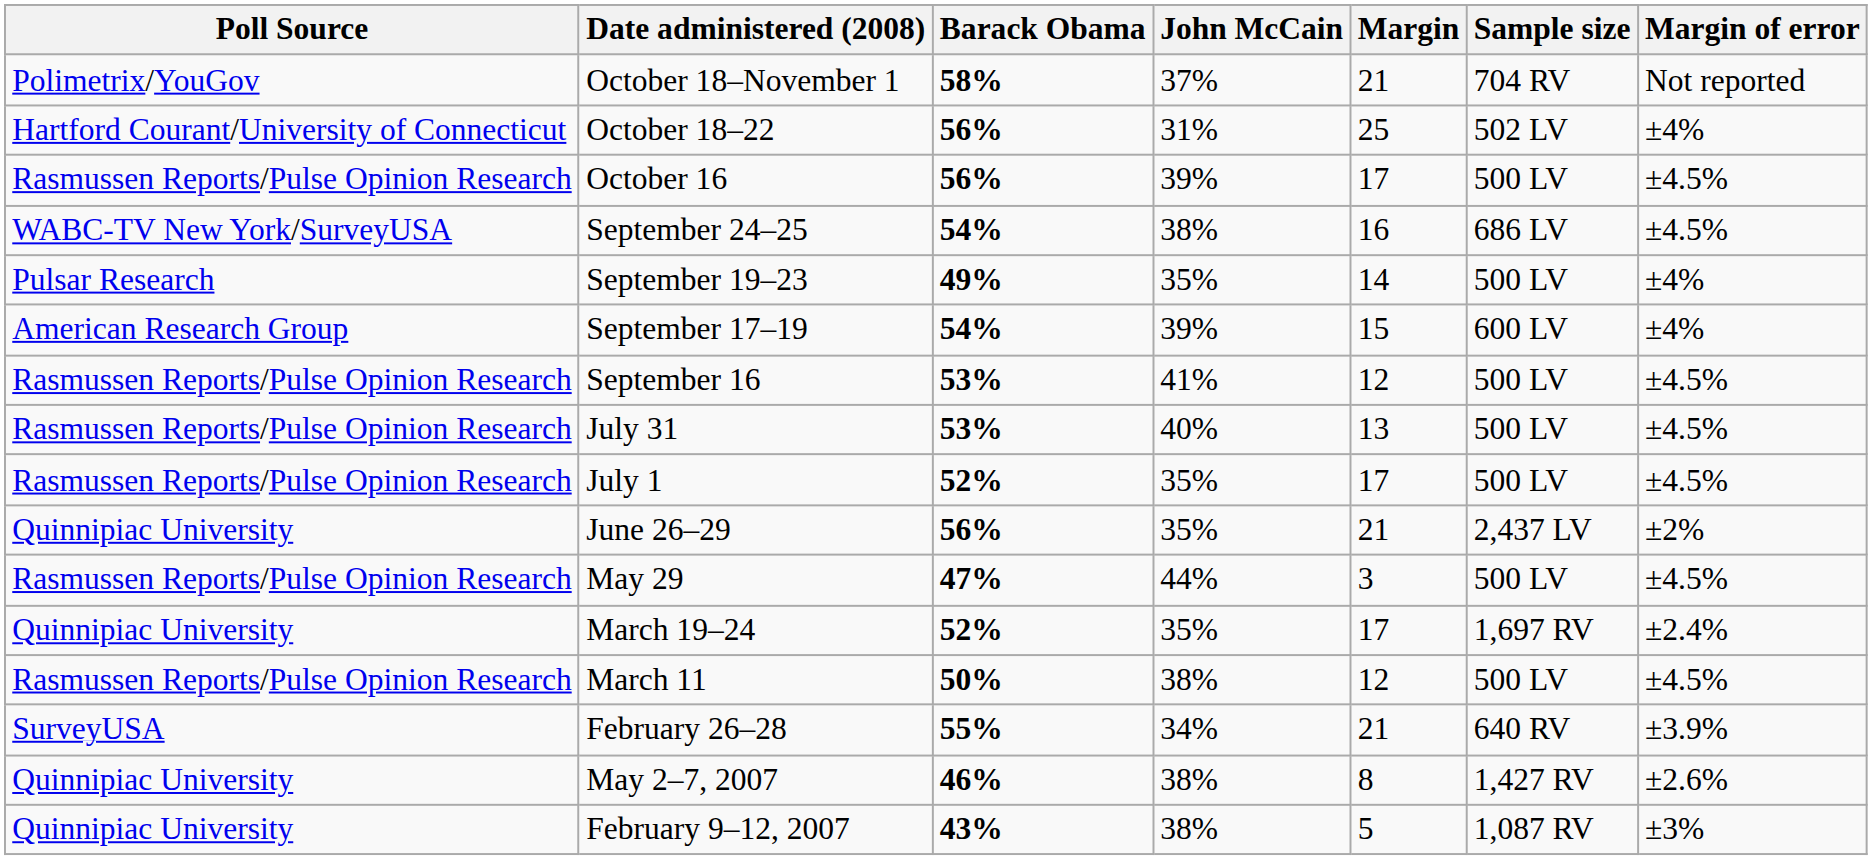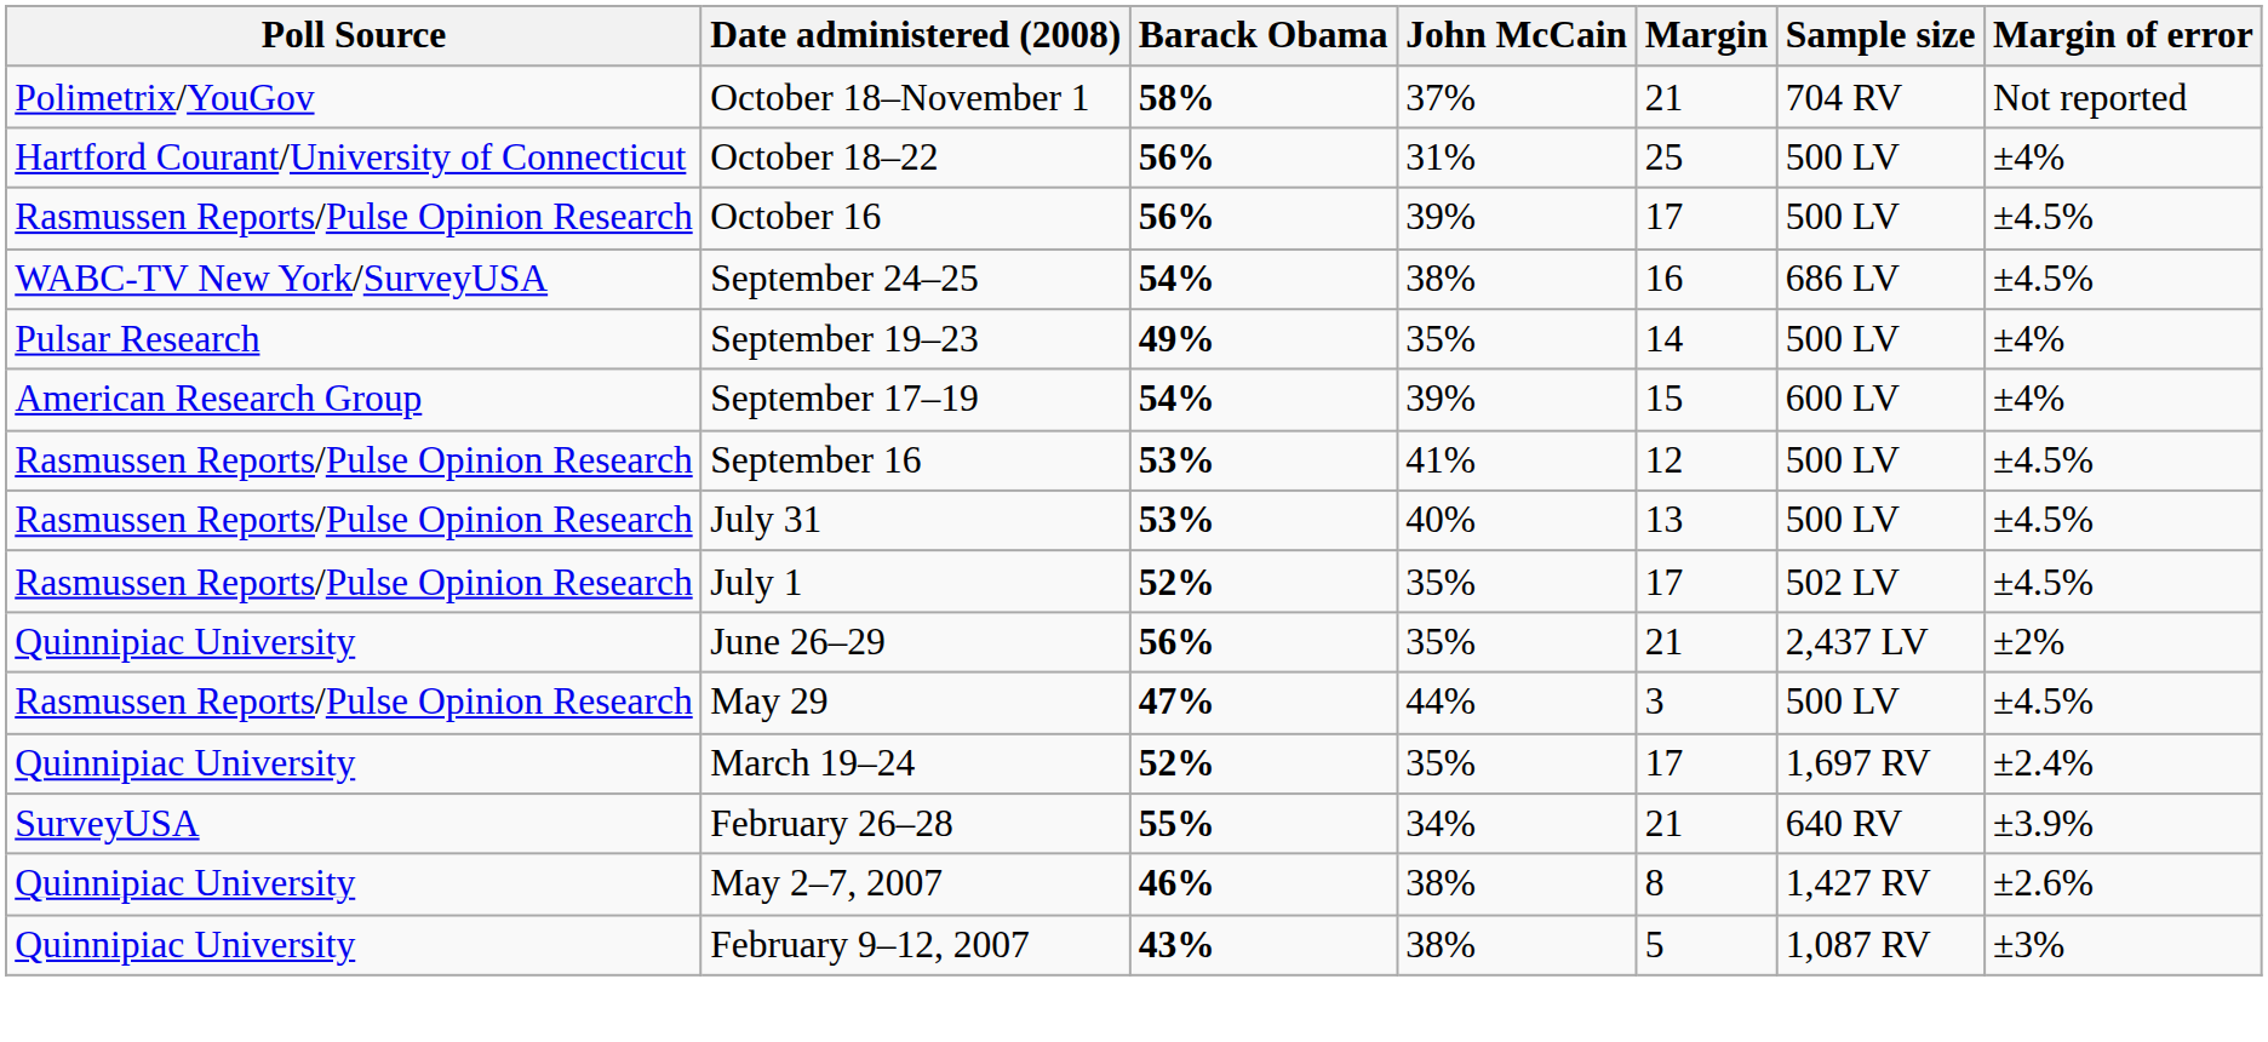 <table class="wikitable collapsible">
 <tr>
 <th>Poll Source</th>
 <th>Date administered (2008)</th>
 <th>Barack Obama</th>
 <th>John McCain</th>
 <th>Margin</th>
 <th>Sample size</th>
 <th>Margin of error</th>
 </tr>
 <tr>
 <td><a href='#'>Polimetrix</a>/<a href='#'>YouGov</a></td>
 <td>October 18–November 1</td>
 <td><strong>58%</strong></td>
 <td>37%</td>
 <td>21</td>
 <td>704 RV</td>
 <td>Not reported</td>
 </tr>
 <tr>
 <td><a href='#'>Hartford Courant</a>/<a href='#'>University of Connecticut</a></td>
 <td>October 18–22</td>
 <td><strong>56%</strong></td>
 <td>31%</td>
 <td>25</td>
-<td>502 LV</td>
+<td>500 LV</td>
 <td>±4%</td>
 </tr>
 <tr>
 <td><a href='#'>Rasmussen Reports</a>/<a href='#'>Pulse Opinion Research</a></td>
 <td>October 16</td>
 <td><strong>56%</strong></td>
 <td>39%</td>
 <td>17</td>
 <td>500 LV</td>
 <td>±4.5%</td>
 </tr>
 <tr>
 <td><a href='#'>WABC-TV New York</a>/<a href='#'>SurveyUSA</a></td>
 <td>September 24–25</td>
 <td><strong>54%</strong></td>
 <td>38%</td>
 <td>16</td>
 <td>686 LV</td>
 <td>±4.5%</td>
 </tr>
 <tr>
 <td><a href='#'>Pulsar Research</a></td>
 <td>September 19–23</td>
 <td><strong>49%</strong></td>
 <td>35%</td>
 <td>14</td>
 <td>500 LV</td>
 <td>±4%</td>
 </tr>
 <tr>
 <td><a href='#'>American Research Group</a></td>
 <td>September 17–19</td>
 <td><strong>54%</strong></td>
 <td>39%</td>
 <td>15</td>
 <td>600 LV</td>
 <td>±4%</td>
 </tr>
 <tr>
 <td><a href='#'>Rasmussen Reports</a>/<a href='#'>Pulse Opinion Research</a></td>
 <td>September 16</td>
 <td><strong>53%</strong></td>
 <td>41%</td>
 <td>12</td>
 <td>500 LV</td>
 <td>±4.5%</td>
 </tr>
 <tr>
 <td><a href='#'>Rasmussen Reports</a>/<a href='#'>Pulse Opinion Research</a></td>
 <td>July 31</td>
 <td><strong>53%</strong></td>
 <td>40%</td>
 <td>13</td>
 <td>500 LV</td>
 <td>±4.5%</td>
 </tr>
 <tr>
 <td><a href='#'>Rasmussen Reports</a>/<a href='#'>Pulse Opinion Research</a></td>
 <td>July 1</td>
 <td><strong>52%</strong></td>
 <td>35%</td>
 <td>17</td>
-<td>500 LV</td>
+<td>502 LV</td>
 <td>±4.5%</td>
 </tr>
 <tr>
 <td><a href='#'>Quinnipiac University</a></td>
 <td>June 26–29</td>
 <td><strong>56%</strong></td>
 <td>35%</td>
 <td>21</td>
 <td>2,437 LV</td>
 <td>±2%</td>
 </tr>
 <tr>
 <td><a href='#'>Rasmussen Reports</a>/<a href='#'>Pulse Opinion Research</a></td>
 <td>May 29</td>
 <td><strong>47%</strong></td>
 <td>44%</td>
 <td>3</td>
 <td>500 LV</td>
 <td>±4.5%</td>
 </tr>
 <tr>
 <td><a href='#'>Quinnipiac University</a></td>
 <td>March 19–24</td>
 <td><strong>52%</strong></td>
 <td>35%</td>
 <td>17</td>
 <td>1,697 RV</td>
 <td>±2.4%</td>
 </tr>
 <tr>
-<td><a href='#'>Rasmussen Reports</a>/<a href='#'>Pulse Opinion Research</a></td>
-<td>March 11</td>
-<td><strong>50%</strong></td>
-<td>38%</td>
-<td>12</td>
-<td>500 LV</td>
-<td>±4.5%</td>
-</tr>
-<tr>
 <td><a href='#'>SurveyUSA</a></td>
 <td>February 26–28</td>
 <td><strong>55%</strong></td>
 <td>34%</td>
 <td>21</td>
 <td>640 RV</td>
 <td>±3.9%</td>
 </tr>
 <tr>
 <td><a href='#'>Quinnipiac University</a></td>
 <td>May 2–7, 2007</td>
 <td><strong>46%</strong></td>
 <td>38%</td>
 <td>8</td>
 <td>1,427 RV</td>
 <td>±2.6%</td>
 </tr>
 <tr>
 <td><a href='#'>Quinnipiac University</a></td>
 <td>February 9–12, 2007</td>
 <td><strong>43%</strong></td>
 <td>38%</td>
 <td>5</td>
 <td>1,087 RV</td>
 <td>±3%</td>
 </tr>
 </table>
